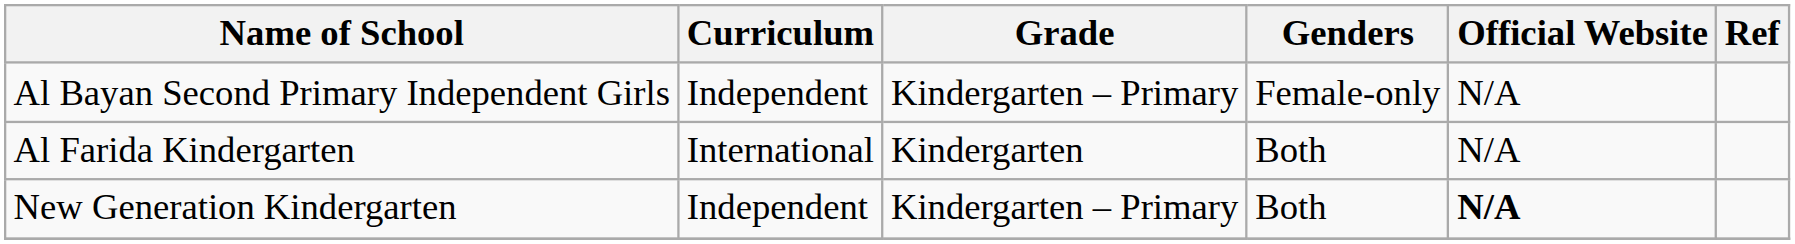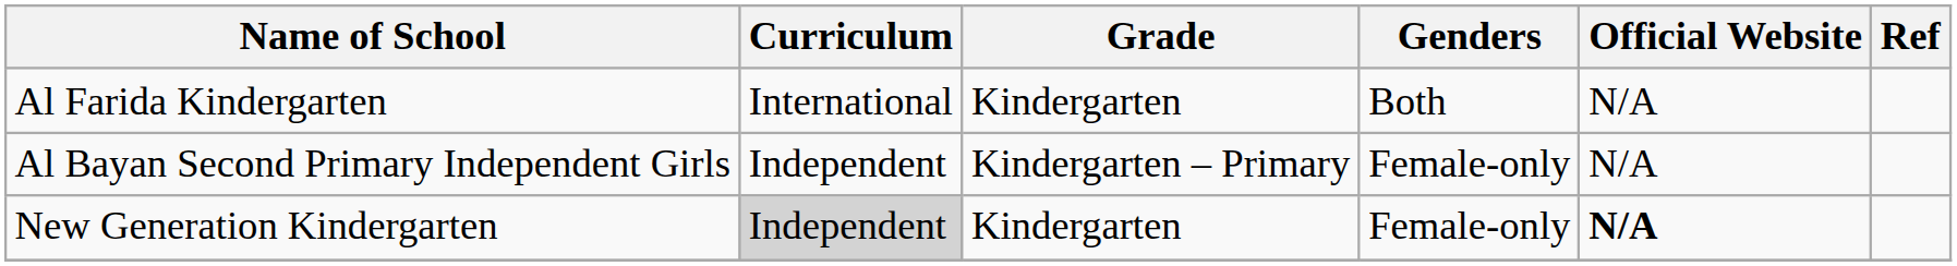 <table class="wikitable">
 <tr>
 <th>Name of School</th>
 <th>Curriculum</th>
 <th>Grade</th>
 <th>Genders</th>
 <th>Official Website</th>
 <th>Ref</th>
 </tr>
 <tr>
+<td>Al Farida Kindergarten</td>
+<td>International</td>
+<td>Kindergarten</td>
+<td>Both</td>
+<td>N/A</td>
+<td></td>
+</tr>
+<tr>
 <td>Al Bayan Second Primary Independent Girls</td>
 <td>Independent</td>
 <td>Kindergarten – Primary</td>
 <td>Female-only</td>
 <td>N/A</td>
 <td></td>
 </tr>
 <tr>
-<td>Al Farida Kindergarten</td>
-<td>International</td>
+<td>New Generation Kindergarten</td>
+<td style="background: lightgrey;">Independent</td>
 <td>Kindergarten</td>
-<td>Both</td>
-<td>N/A</td>
-<td></td>
-</tr>
-<tr>
-<td>New Generation Kindergarten</td>
-<td>Independent</td>
-<td>Kindergarten – Primary</td>
-<td>Both</td>
+<td>Female-only</td>
 <td><strong>N/A</strong></td>
 <td></td>
 </tr>
 <tr>
 </tr>
 </table>
